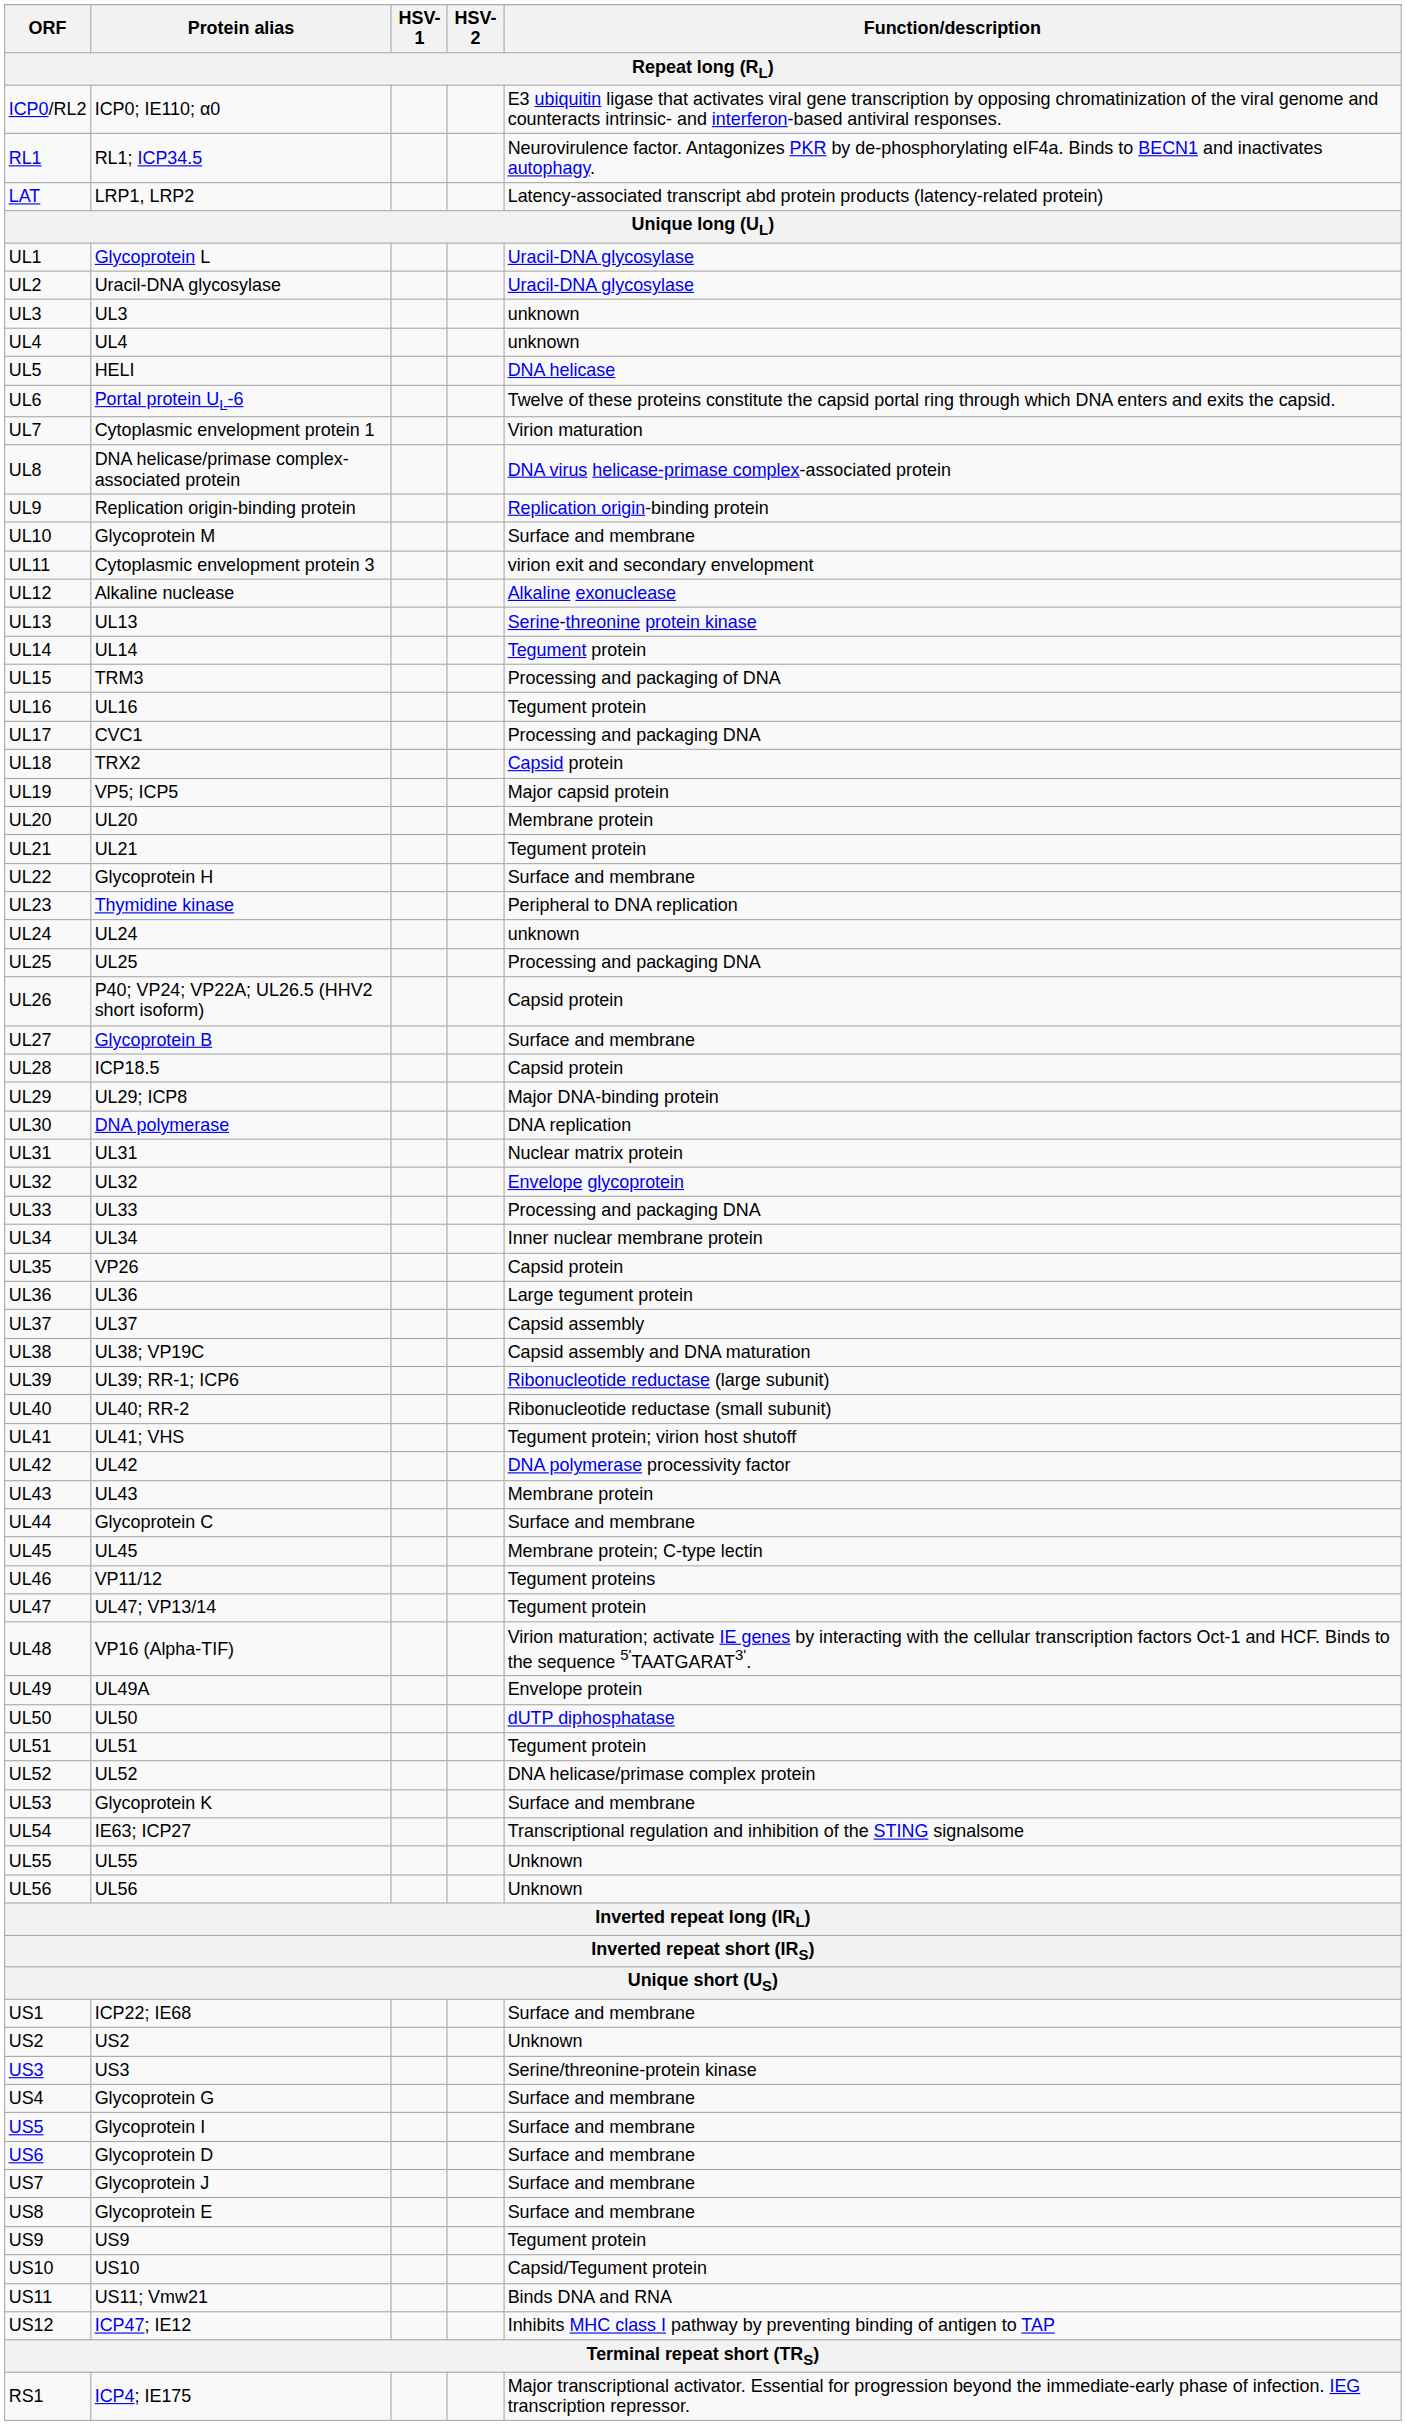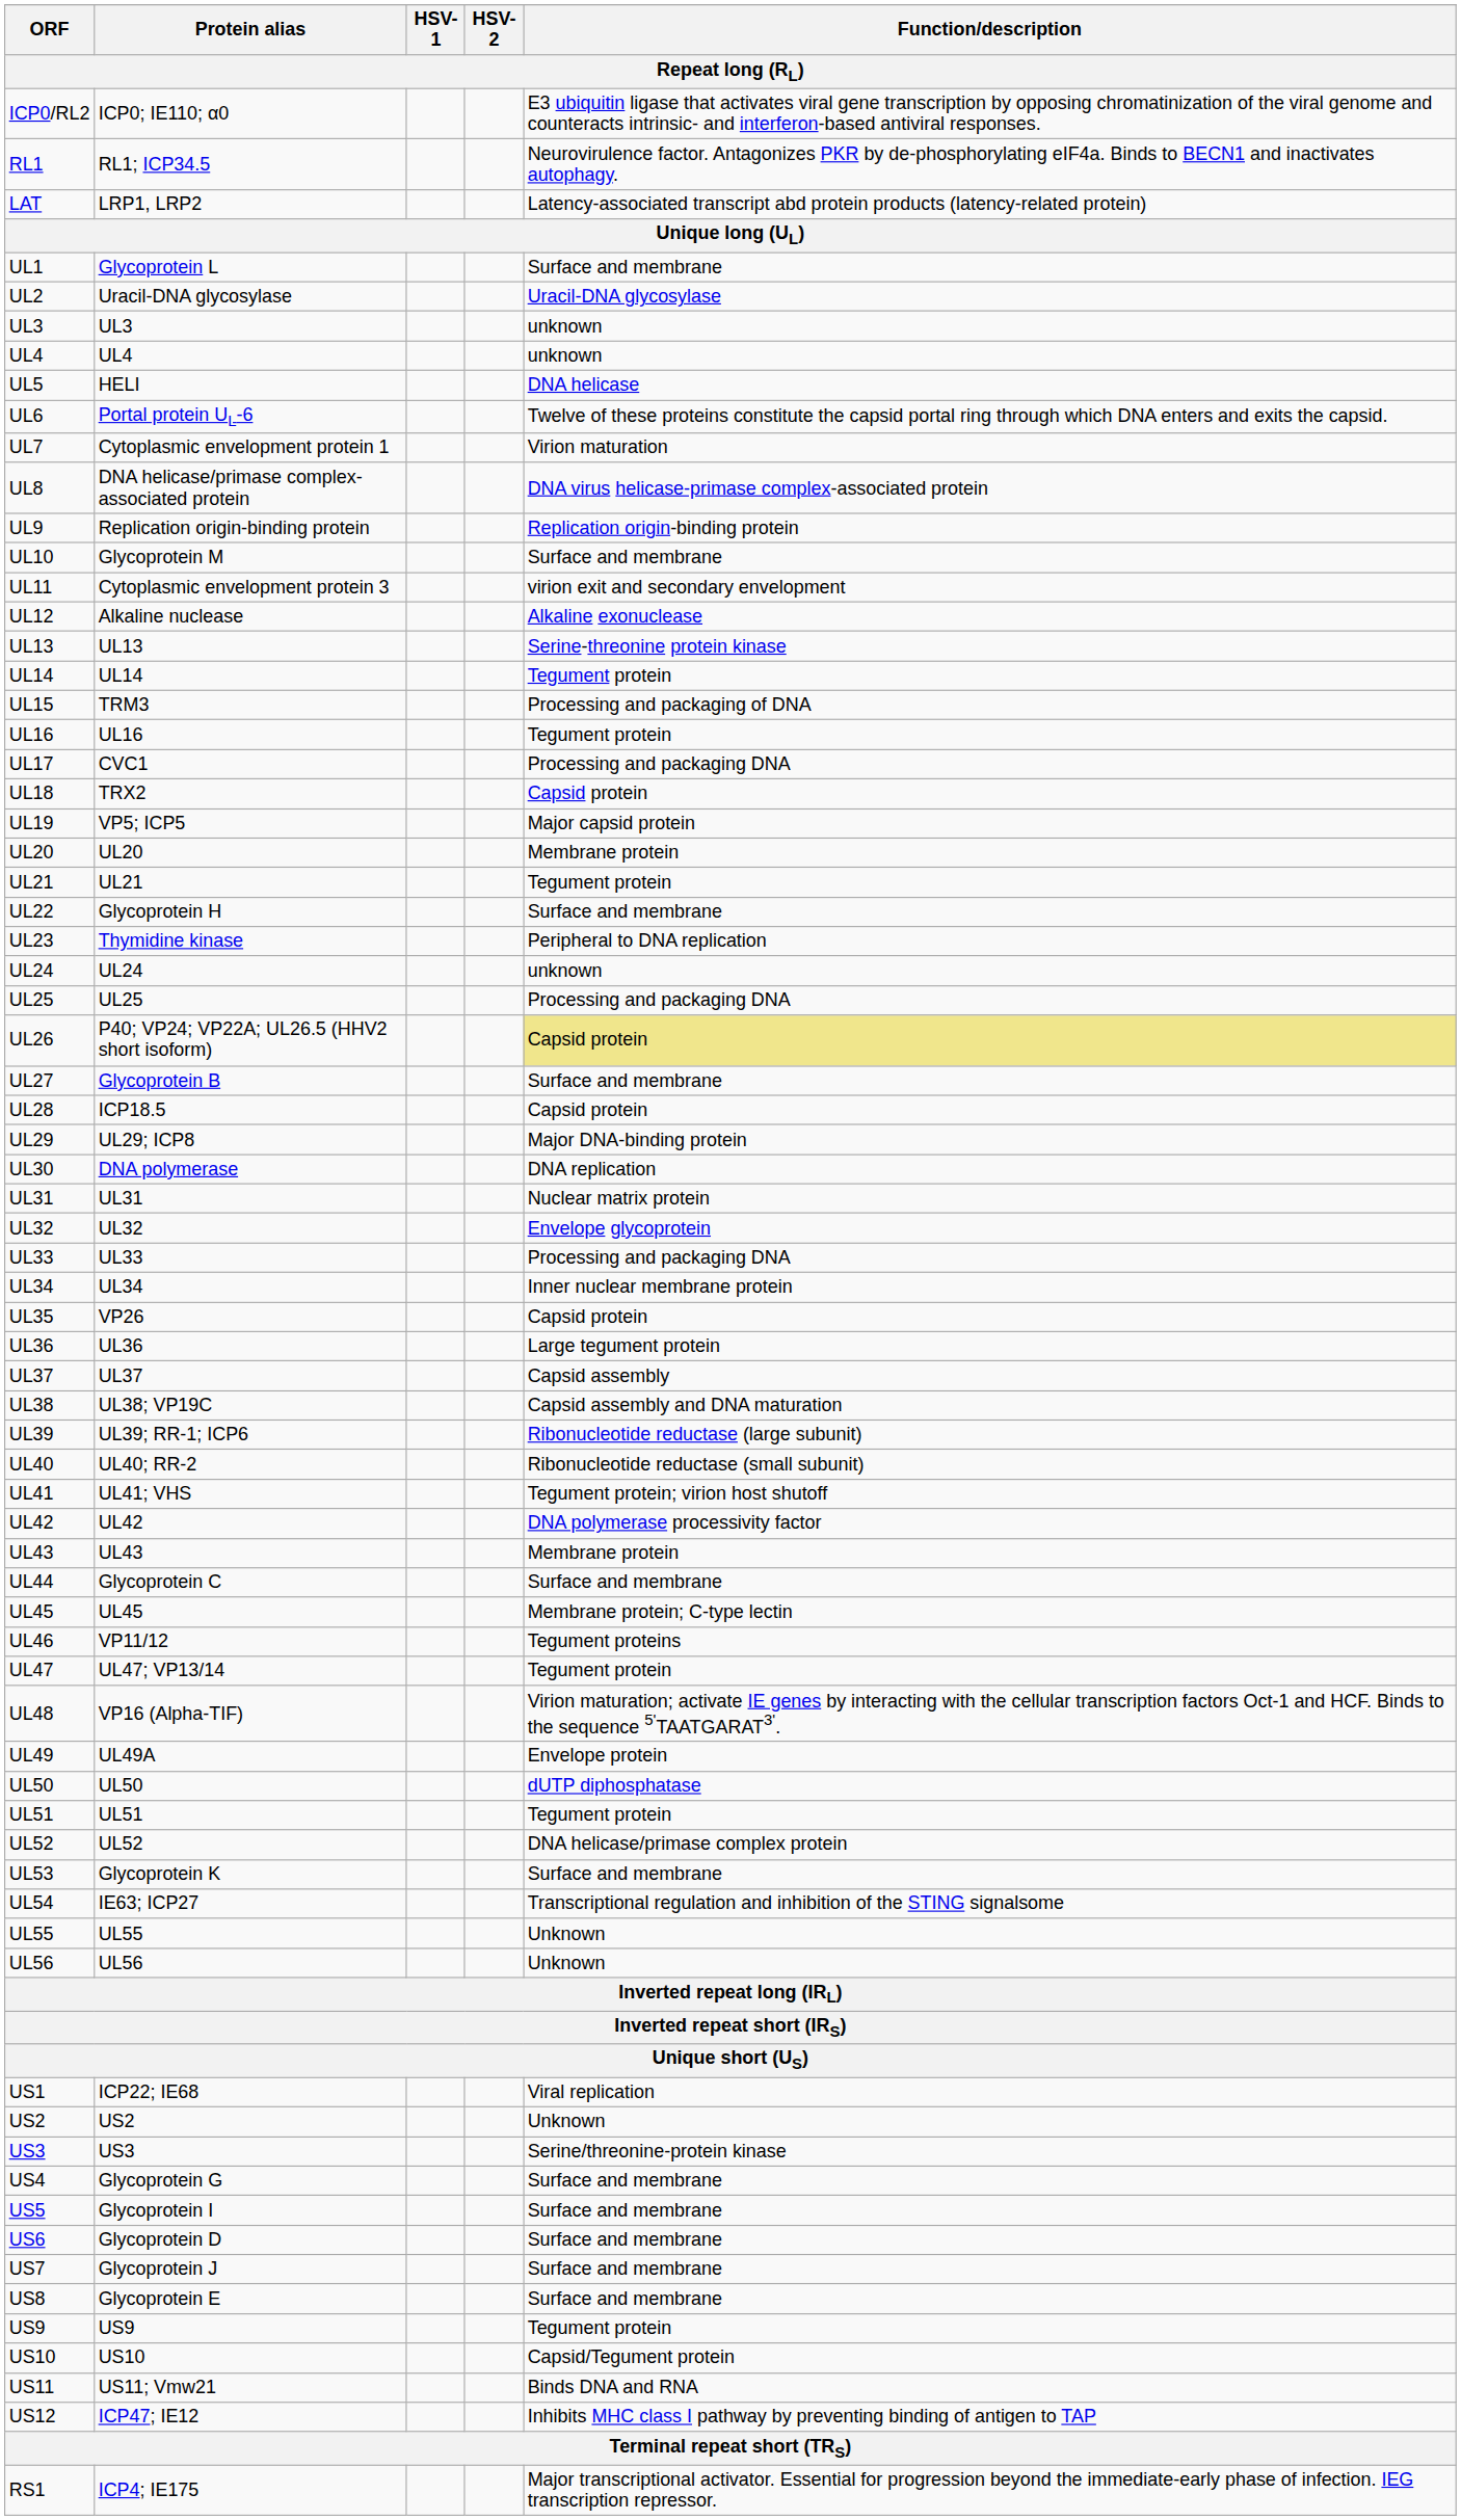 <table class="wikitable">
 <tr>
 </tr>
 <tr>
 <th>ORF</th>
 <th>Protein alias</th>
 <th>HSV-1</th>
 <th>HSV-2</th>
 <th>Function/description</th>
 </tr>
 <tr>
 <th colspan=5>Repeat long (R<sub>L</sub>)</th>
 </tr>
 <tr>
 <td><a href='#'>ICP0</a>/RL2</td>
 <td>ICP0; IE110; α0</td>
 <td></td>
 <td></td>
 <td>E3 <a href='#'>ubiquitin</a> ligase that activates viral gene transcription by opposing chromatinization of the viral genome and counteracts intrinsic- and <a href='#'>interferon</a>-based antiviral responses.</td>
 </tr>
 <tr>
 <td><a href='#'>RL1</a></td>
 <td>RL1; <a href='#'>ICP34.5</a></td>
 <td></td>
 <td></td>
 <td>Neurovirulence factor. Antagonizes <a href='#'>PKR</a> by de-phosphorylating eIF4a. Binds to <a href='#'>BECN1</a> and inactivates <a href='#'>autophagy</a>.</td>
 </tr>
 <tr>
 <td><a href='#'>LAT</a></td>
 <td>LRP1, LRP2</td>
 <td><br></td>
 <td></td>
 <td>Latency-associated transcript abd protein products (latency-related protein)</td>
 </tr>
 <tr>
 <th colspan=5>Unique long (U<sub>L</sub>)</th>
 </tr>
 <tr>
 <td>UL1</td>
 <td><a href='#'>Glycoprotein</a> L</td>
 <td></td>
 <td></td>
-<td><a href='#'>Uracil-DNA glycosylase</a></td>
+<td>Surface and membrane</td>
 </tr>
 <tr>
 <td>UL2</td>
 <td>Uracil-DNA glycosylase</td>
 <td></td>
 <td> </td>
 <td><a href='#'>Uracil-DNA glycosylase</a></td>
 </tr>
 <tr>
 <td>UL3</td>
 <td>UL3</td>
 <td> </td>
 <td> </td>
 <td>unknown</td>
 </tr>
 <tr>
 <td>UL4</td>
 <td>UL4</td>
 <td></td>
 <td></td>
 <td>unknown</td>
 </tr>
 <tr>
 <td>UL5</td>
 <td>HELI</td>
 <td></td>
 <td></td>
 <td><a href='#'>DNA helicase</a></td>
 </tr>
 <tr>
 <td>UL6</td>
 <td><a href='#'>Portal protein U<sub>L</sub>-6</a></td>
 <td></td>
 <td></td>
 <td>Twelve of these proteins constitute the capsid portal ring through which DNA enters and exits the capsid.</td>
 </tr>
 <tr>
 <td>UL7</td>
 <td>Cytoplasmic envelopment protein 1</td>
 <td></td>
 <td></td>
 <td>Virion maturation</td>
 </tr>
 <tr>
 <td>UL8</td>
 <td>DNA helicase/primase complex-associated protein</td>
 <td></td>
 <td></td>
 <td><a href='#'>DNA virus</a> <a href='#'>helicase-primase complex</a>-associated protein</td>
 </tr>
 <tr>
 <td>UL9</td>
 <td>Replication origin-binding protein</td>
 <td></td>
 <td></td>
 <td><a href='#'>Replication origin</a>-binding protein</td>
 </tr>
 <tr>
 <td>UL10</td>
 <td>Glycoprotein M</td>
 <td></td>
 <td></td>
 <td>Surface and membrane</td>
 </tr>
 <tr>
 <td>UL11</td>
 <td>Cytoplasmic envelopment protein 3</td>
 <td> </td>
 <td></td>
 <td>virion exit and secondary envelopment</td>
 </tr>
 <tr>
 <td>UL12</td>
 <td>Alkaline nuclease</td>
 <td></td>
 <td></td>
 <td><a href='#'>Alkaline</a> <a href='#'>exonuclease</a></td>
 </tr>
 <tr>
 <td>UL13</td>
 <td>UL13</td>
 <td></td>
 <td></td>
 <td><a href='#'>Serine</a>-<a href='#'>threonine</a> <a href='#'>protein kinase</a></td>
 </tr>
 <tr>
 <td>UL14</td>
 <td>UL14</td>
 <td></td>
 <td></td>
 <td><a href='#'>Tegument</a> protein</td>
 </tr>
 <tr>
 <td>UL15</td>
 <td>TRM3</td>
 <td></td>
 <td></td>
 <td>Processing and packaging of DNA</td>
 </tr>
 <tr>
 <td>UL16</td>
 <td>UL16</td>
 <td></td>
 <td></td>
 <td>Tegument protein</td>
 </tr>
 <tr>
 <td>UL17</td>
 <td>CVC1</td>
 <td></td>
 <td></td>
 <td>Processing and packaging DNA</td>
 </tr>
 <tr>
 <td>UL18</td>
 <td>TRX2</td>
 <td></td>
 <td></td>
 <td><a href='#'>Capsid</a> protein</td>
 </tr>
 <tr>
 <td>UL19</td>
 <td>VP5; ICP5</td>
 <td></td>
 <td></td>
 <td>Major capsid protein</td>
 </tr>
 <tr>
 <td>UL20</td>
 <td>UL20</td>
 <td></td>
 <td></td>
 <td>Membrane protein</td>
 </tr>
 <tr>
 <td>UL21</td>
 <td>UL21</td>
 <td> </td>
 <td></td>
 <td>Tegument protein</td>
 </tr>
 <tr>
 <td>UL22</td>
 <td>Glycoprotein H</td>
 <td></td>
 <td></td>
 <td>Surface and membrane</td>
 </tr>
 <tr>
 <td>UL23</td>
 <td><a href='#'>Thymidine kinase</a></td>
 <td></td>
 <td></td>
 <td>Peripheral to DNA replication</td>
 </tr>
 <tr>
 <td>UL24</td>
 <td>UL24</td>
 <td></td>
 <td></td>
 <td>unknown</td>
 </tr>
 <tr>
 <td>UL25</td>
 <td>UL25</td>
 <td></td>
 <td></td>
 <td>Processing and packaging DNA</td>
 </tr>
 <tr>
 <td>UL26</td>
 <td>P40; VP24; VP22A; UL26.5 (HHV2 short isoform)</td>
 <td></td>
 <td></td>
-<td>Capsid protein</td>
+<td style="background: khaki;">Capsid protein</td>
 </tr>
 <tr>
 <td>UL27</td>
 <td><a href='#'>Glycoprotein B</a></td>
 <td></td>
 <td></td>
 <td>Surface and membrane</td>
 </tr>
 <tr>
 <td>UL28</td>
 <td>ICP18.5</td>
 <td></td>
 <td></td>
 <td>Capsid protein</td>
 </tr>
 <tr>
 <td>UL29</td>
 <td>UL29; ICP8</td>
 <td></td>
 <td></td>
 <td>Major DNA-binding protein</td>
 </tr>
 <tr>
 <td>UL30</td>
 <td><a href='#'>DNA polymerase</a></td>
 <td></td>
 <td></td>
 <td>DNA replication</td>
 </tr>
 <tr>
 <td>UL31</td>
 <td>UL31</td>
 <td></td>
 <td></td>
 <td>Nuclear matrix protein</td>
 </tr>
 <tr>
 <td>UL32</td>
 <td>UL32</td>
 <td></td>
 <td></td>
 <td><a href='#'>Envelope</a> <a href='#'>glycoprotein</a></td>
 </tr>
 <tr>
 <td>UL33</td>
 <td>UL33</td>
 <td></td>
 <td></td>
 <td>Processing and packaging DNA</td>
 </tr>
 <tr>
 <td>UL34</td>
 <td>UL34</td>
 <td></td>
 <td></td>
 <td>Inner nuclear membrane protein</td>
 </tr>
 <tr>
 <td>UL35</td>
 <td>VP26</td>
 <td></td>
 <td></td>
 <td>Capsid protein</td>
 </tr>
 <tr>
 <td>UL36</td>
 <td>UL36</td>
 <td></td>
 <td></td>
 <td>Large tegument protein</td>
 </tr>
 <tr>
 <td>UL37</td>
 <td>UL37</td>
 <td></td>
 <td></td>
 <td>Capsid assembly</td>
 </tr>
 <tr>
 <td>UL38</td>
 <td>UL38; VP19C</td>
 <td></td>
 <td></td>
 <td>Capsid assembly and DNA maturation</td>
 </tr>
 <tr>
 <td>UL39</td>
 <td>UL39; RR-1; ICP6</td>
 <td></td>
 <td></td>
 <td><a href='#'>Ribonucleotide reductase</a> (large subunit)</td>
 </tr>
 <tr>
 <td>UL40</td>
 <td>UL40; RR-2</td>
 <td></td>
 <td></td>
 <td>Ribonucleotide reductase (small subunit)</td>
 </tr>
 <tr>
 <td>UL41</td>
 <td>UL41; VHS</td>
 <td></td>
 <td></td>
 <td>Tegument protein; virion host shutoff</td>
 </tr>
 <tr>
 <td>UL42</td>
 <td>UL42</td>
 <td></td>
 <td></td>
 <td><a href='#'>DNA polymerase</a> processivity factor</td>
 </tr>
 <tr>
 <td>UL43</td>
 <td>UL43</td>
 <td></td>
 <td></td>
 <td>Membrane protein</td>
 </tr>
 <tr>
 <td>UL44</td>
 <td>Glycoprotein C</td>
 <td></td>
 <td></td>
 <td>Surface and membrane</td>
 </tr>
 <tr>
 <td>UL45</td>
 <td>UL45</td>
 <td></td>
 <td></td>
 <td>Membrane protein; C-type lectin</td>
 </tr>
 <tr>
 <td>UL46</td>
 <td>VP11/12</td>
 <td></td>
 <td></td>
 <td>Tegument proteins</td>
 </tr>
 <tr>
 <td>UL47</td>
 <td>UL47; VP13/14</td>
 <td></td>
 <td></td>
 <td>Tegument protein</td>
 </tr>
 <tr>
 <td>UL48</td>
 <td>VP16 (Alpha-TIF)</td>
 <td></td>
 <td></td>
 <td>Virion maturation; activate <a href='#'>IE genes</a> by interacting with the cellular transcription factors Oct-1 and HCF. Binds to the sequence <sup>5'</sup>TAATGARAT<sup>3'</sup>.</td>
 </tr>
 <tr>
 <td>UL49</td>
 <td>UL49A</td>
 <td></td>
 <td></td>
 <td>Envelope protein</td>
 </tr>
 <tr>
 <td>UL50</td>
 <td>UL50</td>
 <td></td>
 <td></td>
 <td><a href='#'>dUTP diphosphatase</a></td>
 </tr>
 <tr>
 <td>UL51</td>
 <td>UL51</td>
 <td></td>
 <td></td>
 <td>Tegument protein</td>
 </tr>
 <tr>
 <td>UL52</td>
 <td>UL52</td>
 <td></td>
 <td></td>
 <td>DNA helicase/primase complex protein</td>
 </tr>
 <tr>
 <td>UL53</td>
 <td>Glycoprotein K</td>
 <td></td>
 <td></td>
 <td>Surface and membrane</td>
 </tr>
 <tr>
 <td>UL54</td>
 <td>IE63; ICP27</td>
 <td></td>
 <td></td>
 <td>Transcriptional regulation and inhibition of the <a href='#'>STING</a> signalsome</td>
 </tr>
 <tr>
 <td>UL55</td>
 <td>UL55</td>
 <td></td>
 <td></td>
 <td>Unknown</td>
 </tr>
 <tr>
 <td>UL56</td>
 <td>UL56</td>
 <td></td>
 <td></td>
 <td>Unknown</td>
 </tr>
 <tr>
 <th colspan=5>Inverted repeat long (IR<sub>L</sub>)</th>
 </tr>
 <tr>
 <th colspan=5>Inverted repeat short (IR<sub>S</sub>)</th>
 </tr>
 <tr>
 <th colspan=5>Unique short (U<sub>S</sub>)</th>
 </tr>
 <tr>
 <td>US1</td>
 <td>ICP22; IE68</td>
 <td></td>
 <td></td>
-<td>Surface and membrane</td>
+<td>Viral replication</td>
 </tr>
 <tr>
 <td>US2</td>
 <td>US2</td>
 <td></td>
 <td></td>
 <td>Unknown</td>
 </tr>
 <tr>
 <td><a href='#'>US3</a></td>
 <td>US3</td>
 <td></td>
 <td></td>
 <td>Serine/threonine-protein kinase</td>
 </tr>
 <tr>
 <td>US4</td>
 <td>Glycoprotein G</td>
 <td></td>
 <td></td>
 <td>Surface and membrane</td>
 </tr>
 <tr>
 <td><a href='#'>US5</a></td>
 <td>Glycoprotein I</td>
 <td></td>
 <td></td>
 <td>Surface and membrane</td>
 </tr>
 <tr>
 <td><a href='#'>US6</a></td>
 <td>Glycoprotein D</td>
 <td></td>
 <td></td>
 <td>Surface and membrane</td>
 </tr>
 <tr>
 <td>US7</td>
 <td>Glycoprotein J</td>
 <td></td>
 <td></td>
 <td>Surface and membrane</td>
 </tr>
 <tr>
 <td>US8</td>
 <td>Glycoprotein E</td>
 <td></td>
 <td></td>
 <td>Surface and membrane</td>
 </tr>
 <tr>
 <td>US9</td>
 <td>US9</td>
 <td></td>
 <td></td>
 <td>Tegument protein</td>
 </tr>
 <tr>
 <td>US10</td>
 <td>US10</td>
 <td></td>
 <td></td>
 <td>Capsid/Tegument protein</td>
 </tr>
 <tr>
 <td>US11</td>
 <td>US11; Vmw21</td>
 <td></td>
 <td></td>
 <td>Binds DNA and RNA</td>
 </tr>
 <tr>
 <td>US12</td>
 <td><a href='#'>ICP47</a>; IE12</td>
 <td></td>
 <td></td>
 <td>Inhibits <a href='#'>MHC class I</a> pathway by preventing binding of antigen to <a href='#'>TAP</a></td>
 </tr>
 <tr>
 <th colspan=5>Terminal repeat short (TR<sub>S</sub>)</th>
 </tr>
 <tr>
 <td>RS1</td>
 <td><a href='#'>ICP4</a>; IE175</td>
 <td></td>
 <td></td>
 <td>Major transcriptional activator. Essential for progression beyond the immediate-early phase of infection. <a href='#'>IEG</a> transcription repressor.</td>
 </tr>
 </table>
